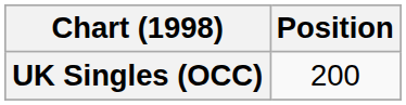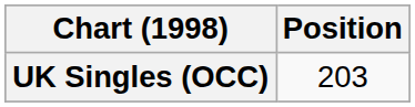 <table class="wikitable plainrowheaders" style="text-align:center">
 <tr>
 <th>Chart (1998)</th>
 <th>Position</th>
 </tr>
 <tr>
 <th scope="row">UK Singles (OCC)</th>
-<td>200</td>
+<td>203</td>
 </tr>
 </table>
